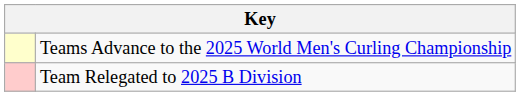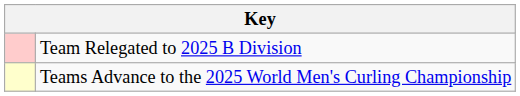 <table class="wikitable" style="text-align: center;">
 <tr>
 <th colspan=2>Key</th>
 </tr>
 <tr>
+<td style="background:#ffcccc; width:20px;"></td>
+<td align=left>Team Relegated to <a href='#'>2025 B Division</a></td>
+</tr>
+<tr>
 <td style="background:#ffffcc; width:20px;"></td>
 <td align=left>Teams Advance to the <a href='#'>2025 World Men's Curling Championship</a></td>
 </tr>
-<tr>
-<td style="background:#ffcccc; width:20px;"></td>
-<td align=left>Team Relegated to <a href='#'>2025 B Division</a></td>
-</tr>
 </table>
